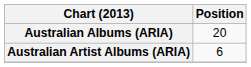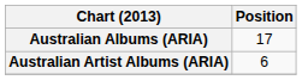 <table class="wikitable sortable plainrowheaders" style="text-align:center">
 <tr>
 <th scope="col">Chart (2013)</th>
 <th scope="col">Position</th>
 </tr>
 <tr>
 <th scope="row">Australian Albums (ARIA)</th>
-<td>20</td>
+<td>17</td>
 </tr>
 <tr>
 <th scope="row">Australian Artist Albums (ARIA)</th>
 <td>6</td>
 </tr>
 <tr>
 </tr>
 </table>
